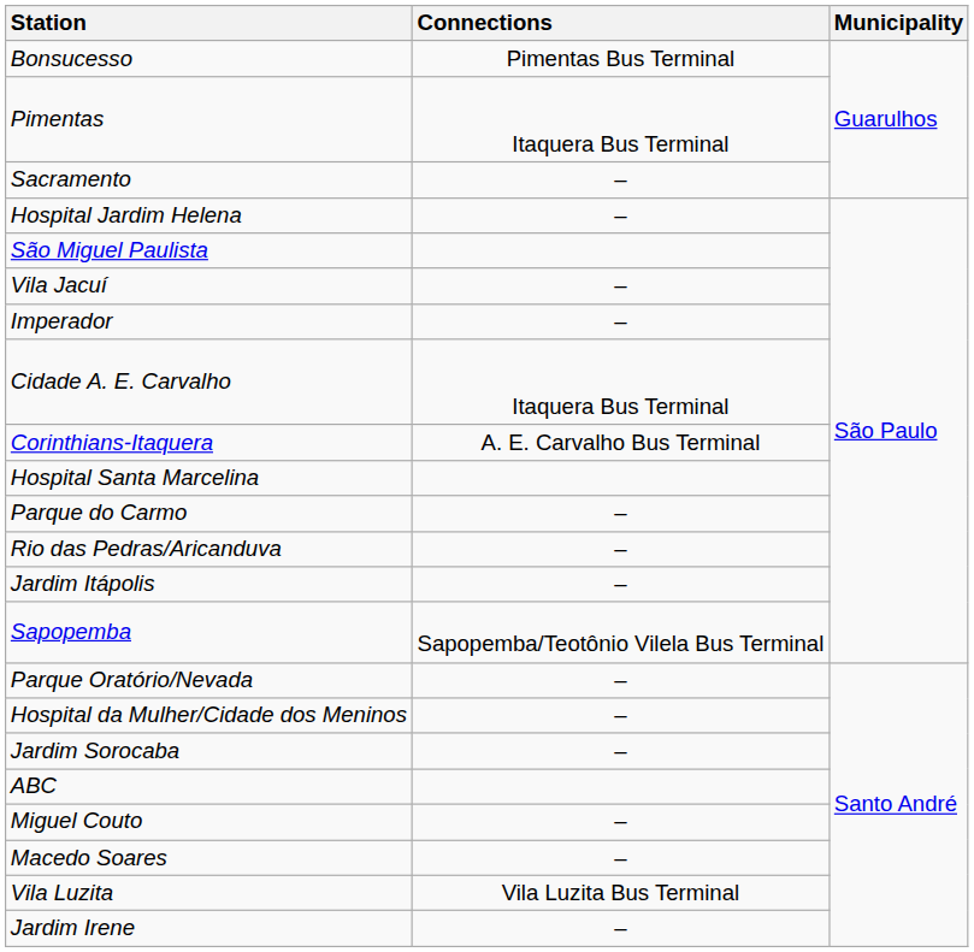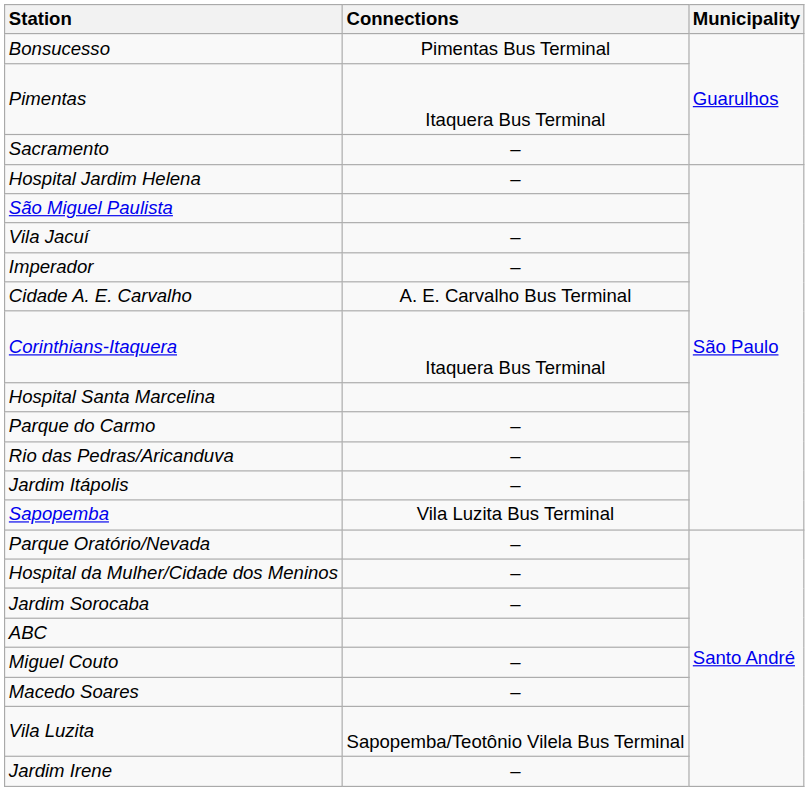 <table class="wikitable">
 <tr>
 <th style="text-align:left;">Station</th>
 <th style="text-align:left;">Connections</th>
 <th style="text-align:left;">Municipality</th>
 </tr>
 <tr>
 <td style="text-align:left;"><em>Bonsucesso</em></td>
 <td style="text-align:center;"> Pimentas Bus Terminal</td>
 <td rowspan="3"><a href='#'>Guarulhos</a></td>
 </tr>
 <tr>
 <td style="text-align:left;"><em>Pimentas</em></td>
 <td style="text-align:center;"> <br> <br>  Itaquera Bus Terminal</td>
 </tr>
 <tr>
 <td style="text-align:left;"><em>Sacramento</em></td>
 <td style="text-align:center;">–</td>
 </tr>
 <tr>
 <td style="text-align:left;"><em>Hospital Jardim Helena</em></td>
 <td style="text-align:center;">–</td>
 <td rowspan="11"><a href='#'>São Paulo</a></td>
 </tr>
 <tr>
 <td style="text-align:left;"><em><a href='#'>São Miguel Paulista</a></em></td>
 <td style="text-align:center;"> </td>
 </tr>
 <tr>
 <td style="text-align:left;"><em>Vila Jacuí</em></td>
 <td style="text-align:center;">–</td>
 </tr>
 <tr>
 <td style="text-align:left;"><em>Imperador</em></td>
 <td style="text-align:center;">–</td>
 </tr>
 <tr>
 <td style="text-align:left;"><em>Cidade A. E. Carvalho</em></td>
-<td style="text-align:center;"> <br> <br>  Itaquera Bus Terminal</td>
+<td style="text-align:center;"> A. E. Carvalho Bus Terminal</td>
 </tr>
 <tr>
 <td style="text-align:left;"><em><a href='#'>Corinthians-Itaquera</a></em></td>
-<td style="text-align:center;"> A. E. Carvalho Bus Terminal</td>
+<td style="text-align:center;"> <br> <br>  Itaquera Bus Terminal</td>
 </tr>
 <tr>
 <td style="text-align:left;"><em>Hospital Santa Marcelina</em></td>
 <td style="text-align:center;"> </td>
 </tr>
 <tr>
 <td style="text-align:left;"><em>Parque do Carmo</em></td>
 <td style="text-align:center;">–</td>
 </tr>
 <tr>
 <td style="text-align:left;"><em>Rio das Pedras/Aricanduva</em></td>
 <td style="text-align:center;">–</td>
 </tr>
 <tr>
 <td style="text-align:left;"><em>Jardim Itápolis</em></td>
 <td style="text-align:center;">–</td>
 </tr>
 <tr>
 <td style="text-align:left;"><em><a href='#'>Sapopemba</a></em></td>
-<td style="text-align:center;"> <br> Sapopemba/Teotônio Vilela Bus Terminal</td>
+<td style="text-align:center;"> Vila Luzita Bus Terminal</td>
 </tr>
 <tr>
 <td style="text-align:left;"><em>Parque Oratório/Nevada</em></td>
 <td style="text-align:center;">–</td>
 <td rowspan="8"><a href='#'>Santo André</a></td>
 </tr>
 <tr>
 <td style="text-align:left;"><em>Hospital da Mulher/Cidade dos Meninos</em></td>
 <td style="text-align:center;">–</td>
 </tr>
 <tr>
 <td style="text-align:left;"><em>Jardim Sorocaba</em></td>
 <td style="text-align:center;">–</td>
 </tr>
 <tr>
 <td style="text-align:left;"><em>ABC</em></td>
 <td style="text-align:center;"> </td>
 </tr>
 <tr>
 <td style="text-align:left;"><em>Miguel Couto</em></td>
 <td style="text-align:center;">–</td>
 </tr>
 <tr>
 <td style="text-align:left;"><em>Macedo Soares</em></td>
 <td style="text-align:center;">–</td>
 </tr>
 <tr>
 <td style="text-align:left;"><em>Vila Luzita</em></td>
-<td style="text-align:center;"> Vila Luzita Bus Terminal</td>
+<td style="text-align:center;"> <br> Sapopemba/Teotônio Vilela Bus Terminal</td>
 </tr>
 <tr>
 <td style="text-align:left;"><em>Jardim Irene</em></td>
 <td style="text-align:center;">–</td>
 </tr>
 </table>
